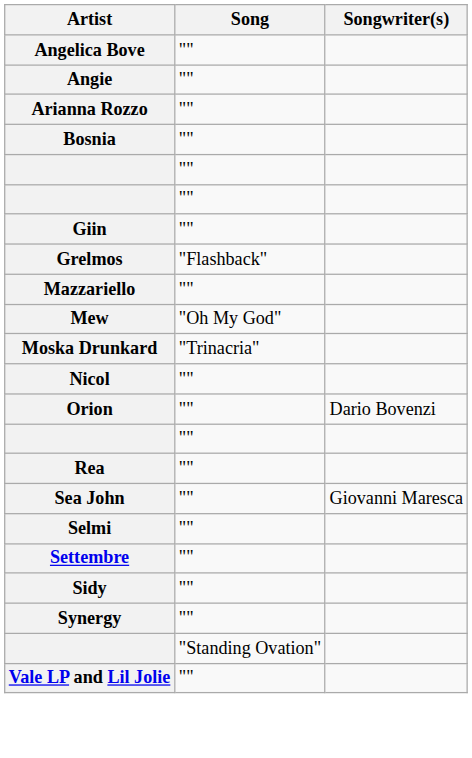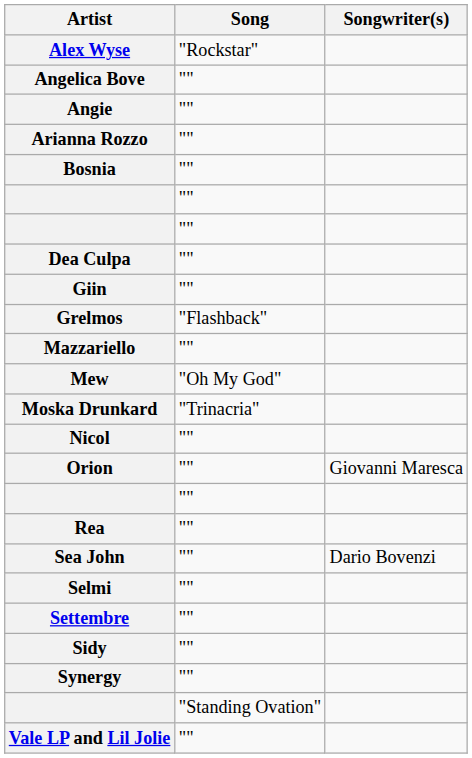 <table class="wikitable collapsible plainrowheaders" style="margin: 1em auto 1em; font-size:90%;">
 <tr>
 <th>Artist</th>
 <th>Song</th>
 <th>Songwriter(s)</th>
+</tr>
+<tr>
+<th scope="row"><a href='#'>Alex Wyse</a></th>
+<td>"Rockstar"</td>
+<td></td>
 </tr>
 <tr>
 <th scope="row">Angelica Bove</th>
 <td>""</td>
 <td></td>
 </tr>
 <tr>
 <th scope="row">Angie</th>
 <td>""</td>
 <td></td>
 </tr>
 <tr>
 <th scope="row">Arianna Rozzo</th>
 <td>""</td>
 <td></td>
 </tr>
 <tr>
 <th scope="row">Bosnia</th>
 <td>""</td>
 <td></td>
 </tr>
 <tr>
 <th scope="row"></th>
 <td>""</td>
 <td></td>
 </tr>
 <tr>
 <th scope="row"></th>
+<td>""</td>
+<td></td>
+</tr>
+<tr>
+<th scope="row">Dea Culpa</th>
 <td>""</td>
 <td></td>
 </tr>
 <tr>
 <th scope="row">Giin</th>
 <td>""</td>
 <td></td>
 </tr>
 <tr>
 <th scope="row">Grelmos</th>
 <td>"Flashback"</td>
 <td></td>
 </tr>
 <tr>
 <th scope="row">Mazzariello</th>
 <td>""</td>
 <td></td>
 </tr>
 <tr>
 <th scope="row">Mew</th>
 <td>"Oh My God"</td>
 <td></td>
 </tr>
 <tr>
 <th scope="row">Moska Drunkard</th>
 <td>"Trinacria"</td>
 <td></td>
 </tr>
 <tr>
 <th scope="row">Nicol</th>
 <td>""</td>
 <td></td>
 </tr>
 <tr>
 <th scope="row">Orion</th>
 <td>""</td>
-<td>Dario Bovenzi</td>
+<td>Giovanni Maresca</td>
 </tr>
 <tr>
 <th scope="row"></th>
 <td>""</td>
 <td></td>
 </tr>
 <tr>
 <th scope="row">Rea</th>
 <td>""</td>
 <td></td>
 </tr>
 <tr>
 <th scope="row">Sea John</th>
 <td>""</td>
-<td>Giovanni Maresca</td>
+<td>Dario Bovenzi</td>
 </tr>
 <tr>
 <th scope="row">Selmi</th>
 <td>""</td>
 <td></td>
 </tr>
 <tr>
 <th scope="row"><a href='#'>Settembre</a></th>
 <td>""</td>
 <td></td>
 </tr>
 <tr>
 <th scope="row">Sidy</th>
 <td>""</td>
 <td></td>
 </tr>
 <tr>
 <th scope="row">Synergy</th>
 <td>""</td>
 <td></td>
 </tr>
 <tr>
 <th scope="row"></th>
 <td>"Standing Ovation"</td>
 <td></td>
 </tr>
 <tr>
 <th scope="row"><a href='#'>Vale LP</a> and <a href='#'>Lil Jolie</a></th>
 <td>""</td>
 <td></td>
 </tr>
 </table>
